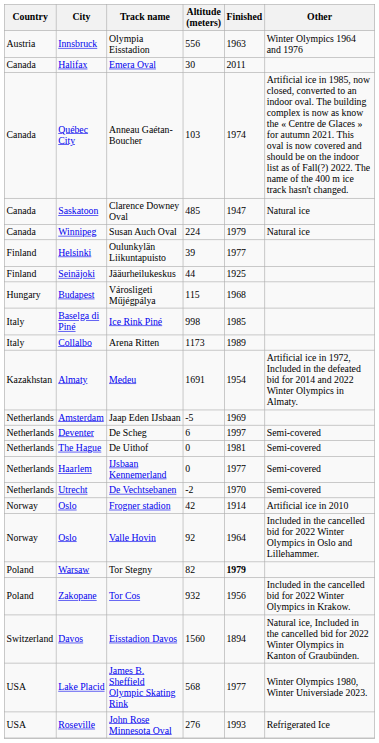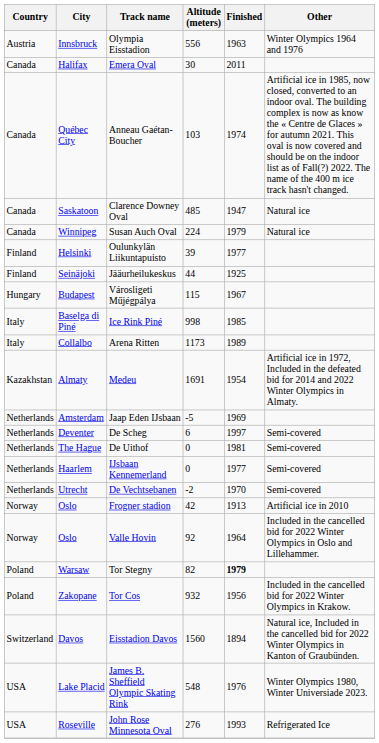 <table class="wikitable sortable">
 <tr>
 <th>Country</th>
 <th>City</th>
 <th>Track name</th>
 <th>Altitude (meters)</th>
 <th>Finished</th>
 <th>Other</th>
 </tr>
 <tr>
 <td> Austria</td>
 <td><a href='#'>Innsbruck</a></td>
 <td>Olympia Eisstadion</td>
 <td>556</td>
 <td>1963</td>
 <td>Winter Olympics 1964 and 1976</td>
 </tr>
 <tr>
 <td> Canada</td>
 <td><a href='#'>Halifax</a></td>
 <td><a href='#'>Emera Oval</a></td>
 <td>30</td>
 <td>2011</td>
 <td></td>
 </tr>
 <tr>
 <td> Canada</td>
 <td><a href='#'>Québec City</a></td>
 <td>Anneau Gaétan-Boucher</td>
 <td>103</td>
 <td>1974</td>
 <td>Artificial ice in 1985, now closed, converted to an indoor oval.  The building complex is now as know the « Centre de Glaces » for autumn 2021.  This oval is now covered and should be on the indoor list as of Fall(?) 2022.  The name of the 400 m ice track hasn't changed.</td>
 </tr>
 <tr>
 <td> Canada</td>
 <td><a href='#'>Saskatoon</a></td>
 <td>Clarence Downey Oval</td>
 <td>485</td>
 <td>1947</td>
 <td>Natural ice</td>
 </tr>
 <tr>
 <td> Canada</td>
 <td><a href='#'>Winnipeg</a></td>
 <td>Susan Auch Oval</td>
 <td>224</td>
 <td>1979</td>
 <td>Natural ice</td>
 </tr>
 <tr>
 <td> Finland</td>
 <td><a href='#'>Helsinki</a></td>
 <td>Oulunkylän Liikuntapuisto</td>
 <td>39</td>
 <td>1977</td>
 <td></td>
 </tr>
 <tr>
 <td> Finland</td>
 <td><a href='#'>Seinäjoki</a></td>
 <td>Jääurheilukeskus</td>
 <td>44</td>
 <td>1925</td>
 <td></td>
 </tr>
 <tr>
 <td> Hungary</td>
 <td><a href='#'>Budapest</a></td>
 <td>Városligeti Műjégpálya</td>
 <td>115</td>
-<td>1968</td>
+<td>1967</td>
 <td></td>
 </tr>
 <tr>
 <td> Italy</td>
 <td><a href='#'>Baselga di Piné</a></td>
 <td><a href='#'>Ice Rink Piné</a></td>
 <td>998</td>
 <td>1985</td>
 <td></td>
 </tr>
 <tr>
 <td> Italy</td>
 <td><a href='#'>Collalbo</a></td>
 <td>Arena Ritten</td>
 <td>1173</td>
 <td>1989</td>
 <td></td>
 </tr>
 <tr>
 <td> Kazakhstan</td>
 <td><a href='#'>Almaty</a></td>
 <td><a href='#'>Medeu</a></td>
 <td>1691</td>
 <td>1954</td>
 <td>Artificial ice in 1972, Included in the defeated bid for 2014 and 2022 Winter Olympics in Almaty.</td>
 </tr>
 <tr>
 <td> Netherlands</td>
 <td><a href='#'>Amsterdam</a></td>
 <td>Jaap Eden IJsbaan</td>
 <td>-5</td>
 <td>1969</td>
 <td></td>
 </tr>
 <tr>
 <td> Netherlands</td>
 <td><a href='#'>Deventer</a></td>
 <td>De Scheg</td>
 <td>6</td>
 <td>1997</td>
 <td>Semi-covered</td>
 </tr>
 <tr>
 <td> Netherlands</td>
 <td><a href='#'>The Hague</a></td>
 <td>De Uithof</td>
 <td>0</td>
 <td>1981</td>
 <td>Semi-covered</td>
 </tr>
 <tr>
 <td> Netherlands</td>
 <td><a href='#'>Haarlem</a></td>
 <td><a href='#'>IJsbaan Kennemerland</a></td>
 <td>0</td>
 <td>1977</td>
 <td>Semi-covered</td>
 </tr>
 <tr>
 <td> Netherlands</td>
 <td><a href='#'>Utrecht</a></td>
 <td><a href='#'>De Vechtsebanen</a></td>
 <td>-2</td>
 <td>1970</td>
 <td>Semi-covered</td>
 </tr>
 <tr>
 <td> Norway</td>
 <td><a href='#'>Oslo</a></td>
 <td><a href='#'>Frogner stadion</a></td>
 <td>42</td>
-<td>1914</td>
+<td>1913</td>
 <td>Artificial ice in 2010</td>
 </tr>
 <tr>
 <td> Norway</td>
 <td><a href='#'>Oslo</a></td>
 <td><a href='#'>Valle Hovin</a></td>
 <td>92</td>
 <td>1964</td>
 <td>Included in the cancelled bid for 2022 Winter Olympics in Oslo and Lillehammer.</td>
 </tr>
 <tr>
 <td> Poland</td>
 <td><a href='#'>Warsaw</a></td>
 <td>Tor Stegny</td>
 <td>82</td>
 <td><strong>1979</strong></td>
 <td></td>
 </tr>
 <tr>
 <td> Poland</td>
 <td><a href='#'>Zakopane</a></td>
 <td><a href='#'>Tor Cos</a></td>
 <td>932</td>
 <td>1956</td>
 <td>Included in the cancelled bid for 2022 Winter Olympics in Krakow.</td>
 </tr>
 <tr>
 <td> Switzerland</td>
 <td><a href='#'>Davos</a></td>
 <td><a href='#'>Eisstadion Davos</a></td>
 <td>1560</td>
 <td>1894</td>
 <td>Natural ice, Included in the cancelled bid for 2022 Winter Olympics in Kanton of Graubünden.</td>
 </tr>
 <tr>
 <td> USA</td>
 <td><a href='#'>Lake Placid</a></td>
 <td><a href='#'>James B. Sheffield Olympic Skating Rink</a></td>
-<td>568</td>
-<td>1977</td>
+<td>548</td>
+<td>1976</td>
 <td>Winter Olympics 1980, Winter Universiade 2023.</td>
 </tr>
 <tr>
 <td> USA</td>
 <td><a href='#'>Roseville</a></td>
 <td><a href='#'>John Rose Minnesota Oval</a></td>
 <td>276</td>
 <td>1993</td>
 <td>Refrigerated Ice</td>
 </tr>
 <tr>
 </tr>
 </table>
